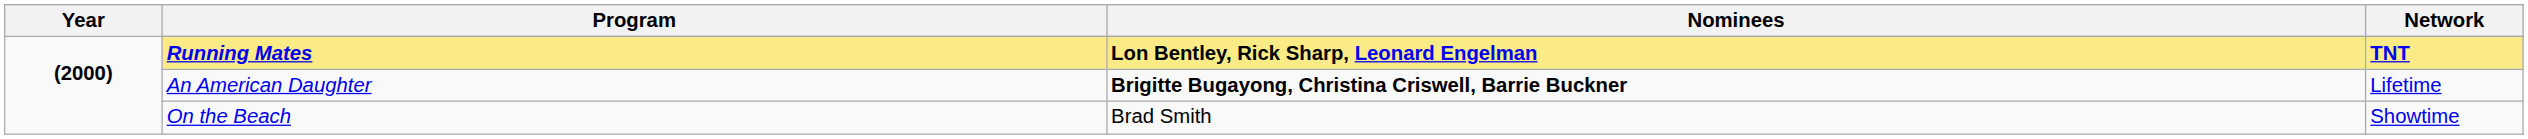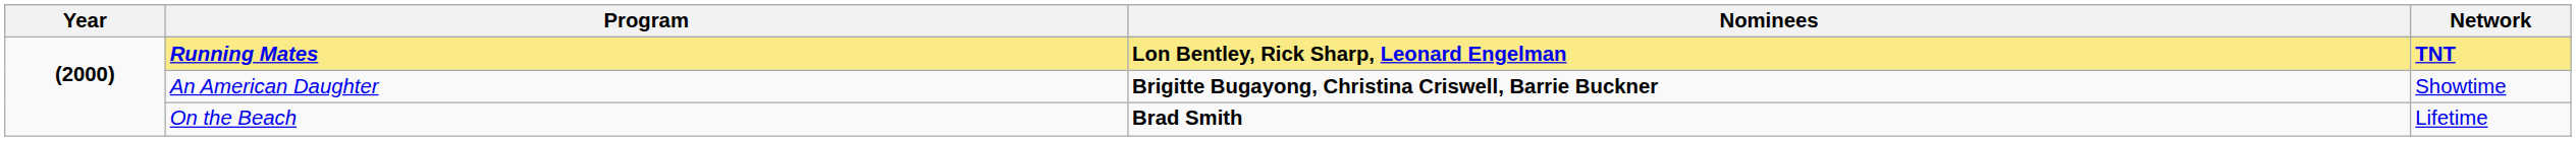 <table class="wikitable" style="width:100%">
 <tr bgcolor="#bebebe">
 <th width="5%">Year</th>
 <th width="30%">Program</th>
 <th width="40%">Nominees</th>
 <th width="5%">Network</th>
 </tr>
 <tr>
 <td rowspan=4 style="text-align:center"><strong>(2000)</strong><br> <br></td>
 </tr>
 <tr style="background:#FAEB86">
 <td><strong><em><a href='#'>Running Mates</a></em></strong></td>
 <td><strong>Lon Bentley, Rick Sharp, <a href='#'>Leonard Engelman</a></strong></td>
 <td><strong><a href='#'>TNT</a></strong></td>
 </tr>
 <tr>
 <td><em><a href='#'>An American Daughter</a></em></td>
 <td><strong>Brigitte Bugayong, Christina Criswell, Barrie Buckner</strong></td>
-<td><a href='#'>Lifetime</a></td>
+<td><a href='#'>Showtime</a></td>
 </tr>
 <tr>
 <td><em><a href='#'>On the Beach</a></em></td>
-<td>Brad Smith</td>
-<td><a href='#'>Showtime</a></td>
+<td><strong>Brad Smith</strong></td>
+<td><a href='#'>Lifetime</a></td>
 </tr>
 </table>
